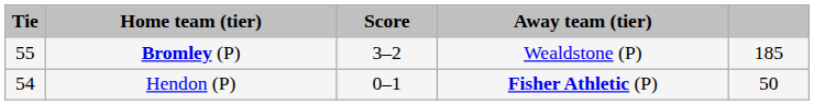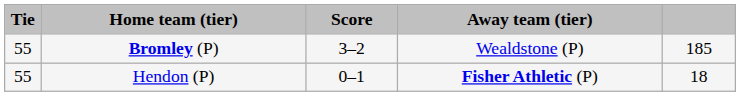 <table class="wikitable" style="width: 600px; background:WhiteSmoke; text-align:center; font-size:90%">
 <tr>
 <td scope="col" style="width:  5.00%; background:silver;"><strong>Tie</strong></td>
 <td scope="col" style="width: 36.25%; background:silver;"><strong>Home team (tier)</strong></td>
 <td scope="col" style="width: 12.50%; background:silver;"><strong>Score</strong></td>
 <td scope="col" style="width: 36.25%; background:silver;"><strong>Away team (tier)</strong></td>
 <td scope="col" style="width: 10.00%; background:silver;"><strong></strong></td>
 </tr>
 <tr>
 <td>55</td>
 <td><strong><a href='#'>Bromley</a></strong> (P)</td>
 <td>3–2</td>
 <td><a href='#'>Wealdstone</a> (P)</td>
 <td>185</td>
 </tr>
 <tr>
-<td>54</td>
+<td>55</td>
 <td><a href='#'>Hendon</a> (P)</td>
 <td>0–1</td>
 <td><strong><a href='#'>Fisher Athletic</a></strong> (P)</td>
-<td>50</td>
+<td>18</td>
 </tr>
 </table>
